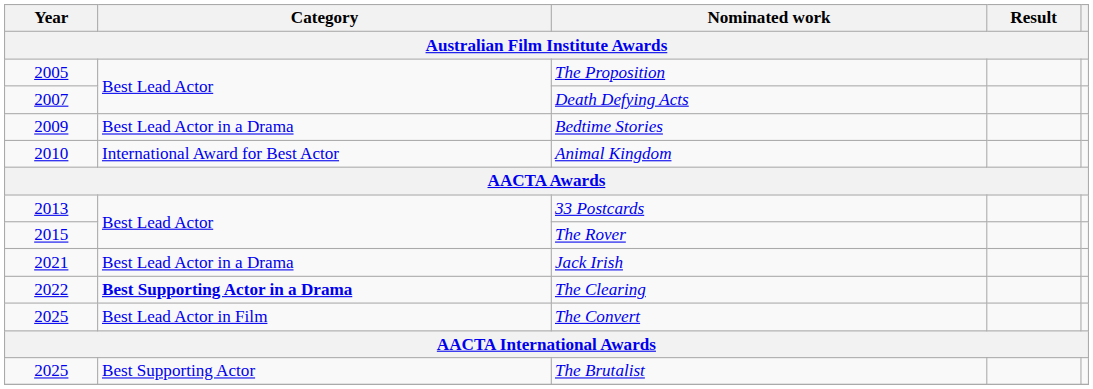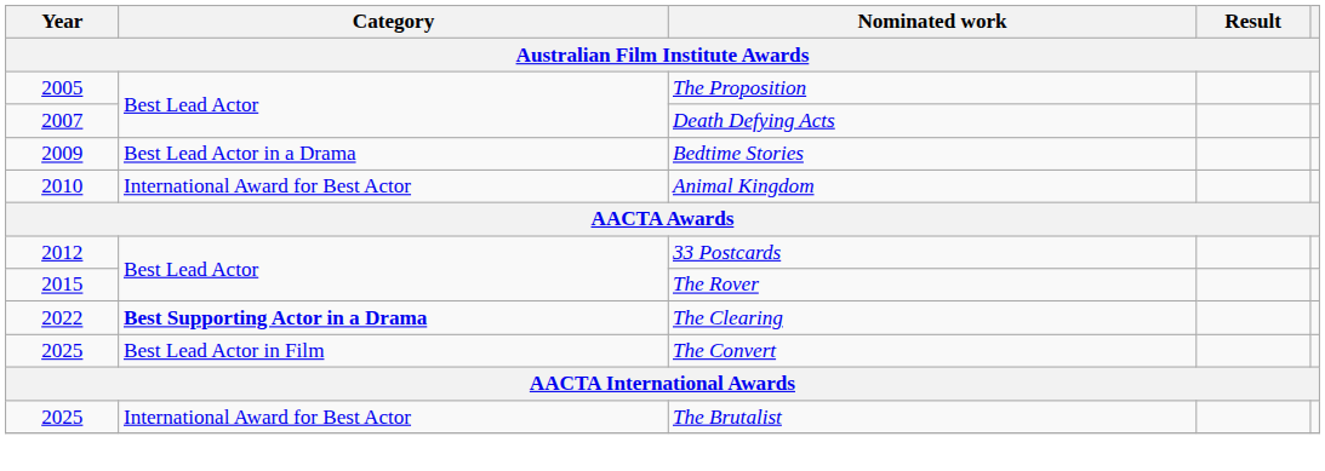 <table class=wikitable>
 <tr>
 <th scope="col" style="width:5em;">Year</th>
 <th scope="col" style="width:26em;">Category</th>
 <th scope="col" style="width:25em;">Nominated work</th>
 <th scope="col" style="width:5em;">Result</th>
 <th></th>
 </tr>
 <tr>
 <th colspan="5"><a href='#'>Australian Film Institute Awards</a></th>
 </tr>
 <tr>
 <td style="text-align:center;"><a href='#'>2005</a></td>
 <td rowspan="2"><a href='#'>Best Lead Actor</a></td>
 <td><em><a href='#'>The Proposition</a></em></td>
 <td></td>
 <td></td>
 </tr>
 <tr>
 <td style="text-align:center;"><a href='#'>2007</a></td>
 <td><em><a href='#'>Death Defying Acts</a></em></td>
 <td></td>
 <td></td>
 </tr>
 <tr>
 <td style="text-align:center;"><a href='#'>2009</a></td>
 <td><a href='#'>Best Lead Actor in a Drama</a></td>
 <td><em><a href='#'>Bedtime Stories</a></em></td>
 <td></td>
 <td></td>
 </tr>
 <tr>
 <td style="text-align:center;"><a href='#'>2010</a></td>
 <td><a href='#'>International Award for Best Actor</a></td>
 <td><em><a href='#'>Animal Kingdom</a></em></td>
 <td></td>
 <td></td>
 </tr>
 <tr>
 <th colspan="5"><a href='#'>AACTA Awards</a></th>
 </tr>
 <tr>
-<td style="text-align:center;"><a href='#'>2013</a></td>
+<td style="text-align:center;"><a href='#'>2012</a></td>
 <td rowspan="2"><a href='#'>Best Lead Actor</a></td>
 <td><em><a href='#'>33 Postcards</a></em></td>
 <td></td>
 <td></td>
 </tr>
 <tr>
 <td style="text-align:center;"><a href='#'>2015</a></td>
 <td><em><a href='#'>The Rover</a></em></td>
-<td></td>
-<td></td>
-</tr>
-<tr>
-<td style="text-align:center;"><a href='#'>2021</a></td>
-<td><a href='#'>Best Lead Actor in a Drama</a></td>
-<td><em><a href='#'>Jack Irish</a></em></td>
 <td></td>
 <td></td>
 </tr>
 <tr>
 <td style="text-align:center;"><a href='#'>2022</a></td>
 <td><strong><a href='#'>Best Supporting Actor in a Drama</a></strong></td>
 <td><em><a href='#'>The Clearing</a></em></td>
 <td></td>
 <td></td>
 </tr>
 <tr>
 <td style="text-align:center;"><a href='#'>2025</a></td>
 <td><a href='#'>Best Lead Actor in Film</a></td>
 <td><em><a href='#'>The Convert</a></em></td>
 <td></td>
 <td></td>
 </tr>
 <tr>
 <th colspan="5"><a href='#'>AACTA International Awards</a></th>
 </tr>
 <tr>
 <td style="text-align:center;"><a href='#'>2025</a></td>
-<td><a href='#'>Best Supporting Actor</a></td>
+<td><a href='#'>International Award for Best Actor</a></td>
 <td><em><a href='#'>The Brutalist</a></em></td>
 <td></td>
 <td></td>
 </tr>
 <tr>
 </tr>
 </table>
